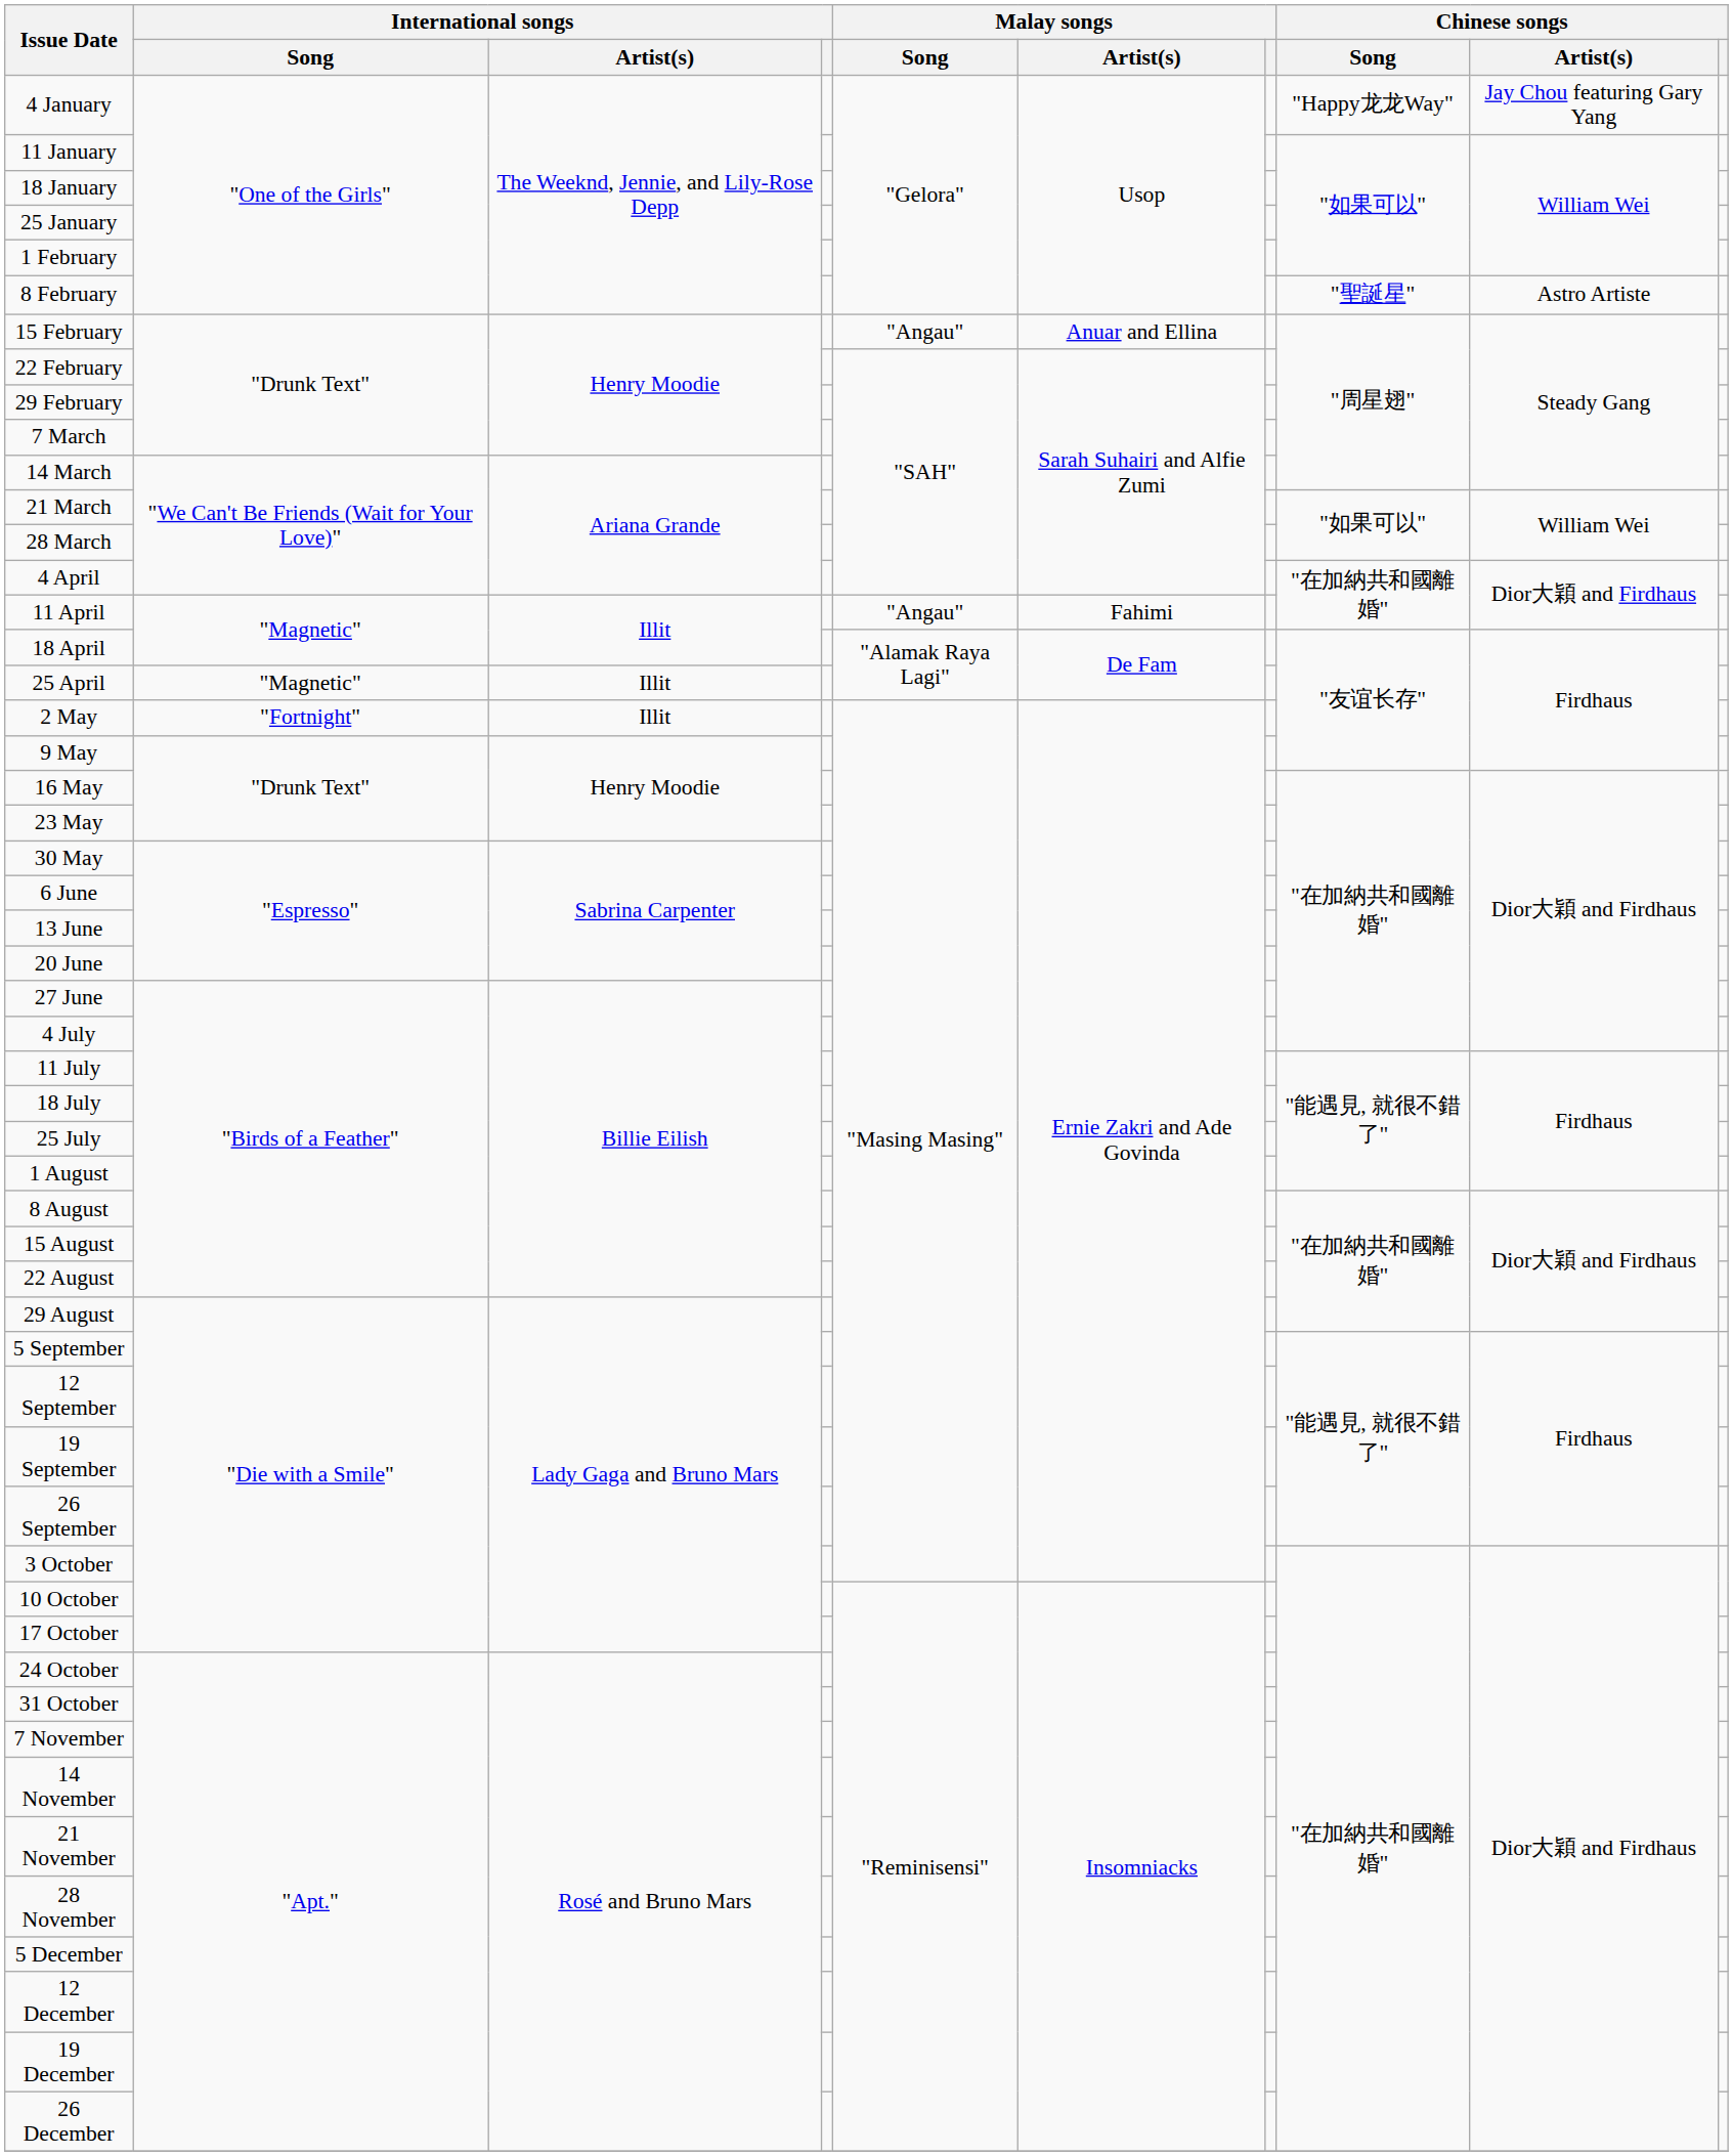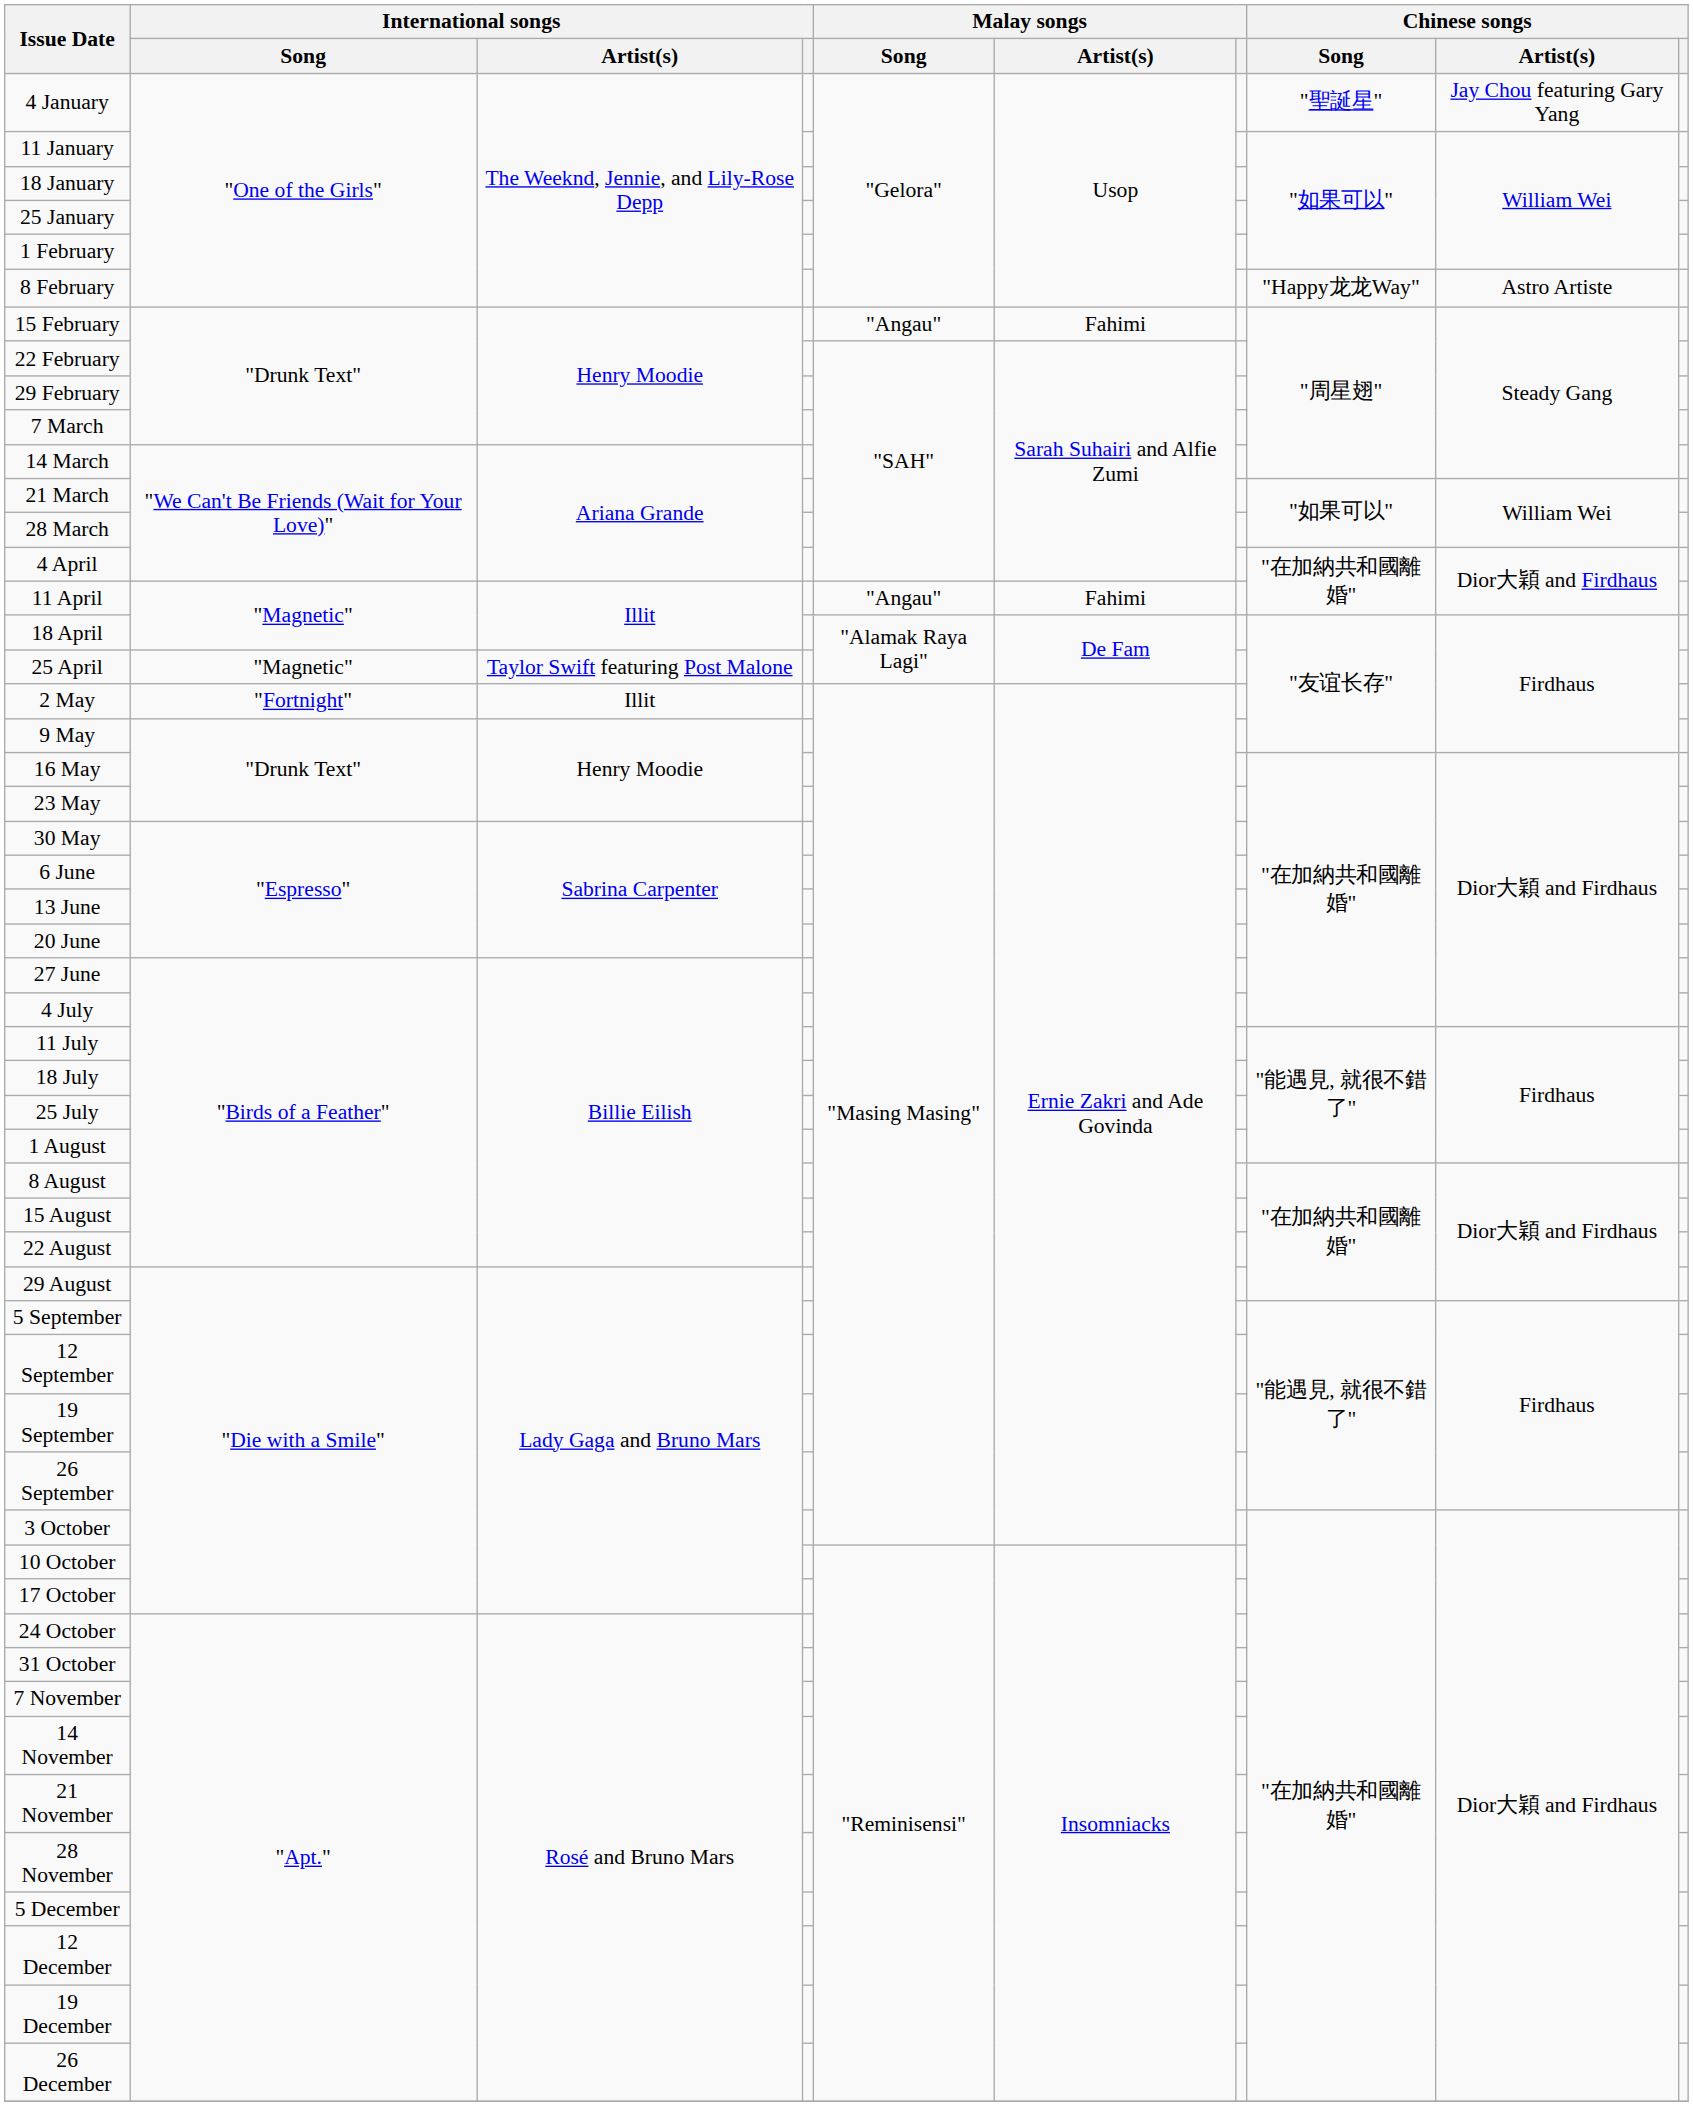 <table class="wikitable" style="text-align: center;">
 <tr>
 <th rowspan="2">Issue Date</th>
 <th colspan="3">International songs</th>
 <th colspan="3">Malay songs</th>
 <th colspan="3">Chinese songs</th>
 </tr>
 <tr>
 <th>Song</th>
 <th>Artist(s)</th>
 <th></th>
 <th>Song</th>
 <th>Artist(s)</th>
 <th></th>
 <th>Song</th>
 <th>Artist(s)</th>
 <th></th>
 </tr>
 <tr>
 <td>4 January</td>
 <td rowspan="6">"<a href='#'>One of the Girls</a>"</td>
 <td rowspan="6"><a href='#'>The Weeknd</a>, <a href='#'>Jennie</a>, and <a href='#'>Lily-Rose Depp</a></td>
 <td></td>
 <td rowspan="6">"Gelora"</td>
 <td rowspan="6">Usop</td>
 <td></td>
-<td>"Happy龙龙Way"</td>
+<td>"<a href='#'>聖誕星</a>"</td>
 <td><a href='#'>Jay Chou</a> featuring Gary Yang</td>
 <td></td>
 </tr>
 <tr>
 <td>11 January</td>
 <td></td>
 <td></td>
 <td rowspan="4">"<a href='#'>如果可以</a>"</td>
 <td rowspan="4"><a href='#'>William Wei</a></td>
 <td></td>
 </tr>
 <tr>
 <td>18 January</td>
 <td></td>
 <td></td>
 <td></td>
 </tr>
 <tr>
 <td>25 January</td>
 <td></td>
 <td></td>
 <td></td>
 </tr>
 <tr>
 <td>1 February</td>
 <td></td>
 <td></td>
 <td></td>
 </tr>
 <tr>
 <td>8 February</td>
 <td></td>
 <td></td>
-<td>"<a href='#'>聖誕星</a>"</td>
+<td>"Happy龙龙Way"</td>
 <td>Astro Artiste</td>
 <td></td>
 </tr>
 <tr>
 <td>15 February</td>
 <td rowspan="4">"Drunk Text"</td>
 <td rowspan="4"><a href='#'>Henry Moodie</a></td>
 <td></td>
 <td rowspan="1">"Angau"</td>
-<td rowspan="1"><a href='#'>Anuar</a> and Ellina</td>
+<td rowspan="1">Fahimi</td>
 <td></td>
 <td rowspan="5">"周星翅"</td>
 <td rowspan="5">Steady Gang</td>
 <td></td>
 </tr>
 <tr>
 <td>22 February</td>
 <td></td>
 <td rowspan="7">"SAH"</td>
 <td rowspan="7"><a href='#'>Sarah Suhairi</a> and Alfie Zumi</td>
 <td></td>
 <td></td>
 </tr>
 <tr>
 <td>29 February</td>
 <td></td>
 <td></td>
 <td></td>
 </tr>
 <tr>
 <td>7 March</td>
 <td></td>
 <td></td>
 <td></td>
 </tr>
 <tr>
 <td>14 March</td>
 <td rowspan="4">"<a href='#'>We Can't Be Friends (Wait for Your Love)</a>"</td>
 <td rowspan="4"><a href='#'>Ariana Grande</a></td>
 <td></td>
 <td></td>
 <td></td>
 </tr>
 <tr>
 <td>21 March</td>
 <td></td>
 <td></td>
 <td rowspan="2">"如果可以"</td>
 <td rowspan="2">William Wei</td>
 <td></td>
 </tr>
 <tr>
 <td>28 March</td>
 <td></td>
 <td></td>
 <td></td>
 </tr>
 <tr>
 <td>4 April</td>
 <td></td>
 <td></td>
 <td rowspan="2">"在加納共和國離婚"</td>
 <td rowspan="2">Dior大穎 and <a href='#'>Firdhaus</a></td>
 <td></td>
 </tr>
 <tr>
 <td>11 April</td>
 <td rowspan="2">"<a href='#'>Magnetic</a>"</td>
 <td rowspan="2"><a href='#'>Illit</a></td>
 <td></td>
 <td rowspan="1">"Angau"</td>
 <td rowspan="1">Fahimi</td>
 <td></td>
 <td></td>
 </tr>
 <tr>
 <td>18 April</td>
 <td></td>
 <td rowspan="2">"Alamak Raya Lagi"</td>
 <td rowspan="2"><a href='#'>De Fam</a></td>
 <td></td>
 <td rowspan="4">"友谊长存"</td>
 <td rowspan="4">Firdhaus</td>
 <td></td>
 </tr>
 <tr>
 <td>25 April</td>
 <td rowspan="1">"Magnetic"</td>
-<td rowspan="1">Illit</td>
+<td rowspan="1"><a href='#'>Taylor Swift</a> featuring <a href='#'>Post Malone</a></td>
 <td></td>
 <td></td>
 <td></td>
 </tr>
 <tr>
 <td>2 May</td>
 <td rowspan="1">"<a href='#'>Fortnight</a>"</td>
 <td rowspan="1">Illit</td>
 <td></td>
 <td rowspan="23">"Masing Masing"</td>
 <td rowspan="23"><a href='#'>Ernie Zakri</a> and Ade Govinda</td>
 <td></td>
 <td></td>
 </tr>
 <tr>
 <td>9 May</td>
 <td rowspan="3">"Drunk Text"</td>
 <td rowspan="3">Henry Moodie</td>
 <td></td>
 <td></td>
 <td></td>
 </tr>
 <tr>
 <td>16 May</td>
 <td></td>
 <td></td>
 <td rowspan="8">"在加納共和國離婚"</td>
 <td rowspan="8">Dior大穎 and Firdhaus</td>
 <td></td>
 </tr>
 <tr>
 <td>23 May</td>
 <td></td>
 <td></td>
 <td></td>
 </tr>
 <tr>
 <td>30 May</td>
 <td rowspan="4">"<a href='#'>Espresso</a>"</td>
 <td rowspan="4"><a href='#'>Sabrina Carpenter</a></td>
 <td></td>
 <td></td>
 <td></td>
 </tr>
 <tr>
 <td>6 June</td>
 <td></td>
 <td></td>
 <td></td>
 </tr>
 <tr>
 <td>13 June</td>
 <td></td>
 <td></td>
 <td></td>
 </tr>
 <tr>
 <td>20 June</td>
 <td></td>
 <td></td>
 <td></td>
 </tr>
 <tr>
 <td>27 June</td>
 <td rowspan="9">"<a href='#'>Birds of a Feather</a>"</td>
 <td rowspan="9"><a href='#'>Billie Eilish</a></td>
 <td></td>
 <td></td>
 <td></td>
 </tr>
 <tr>
 <td>4 July</td>
 <td></td>
 <td></td>
 <td></td>
 </tr>
 <tr>
 <td>11 July</td>
 <td></td>
 <td></td>
 <td rowspan="4">"能遇見, 就很不錯了"</td>
 <td rowspan="4">Firdhaus</td>
 <td></td>
 </tr>
 <tr>
 <td>18 July</td>
 <td></td>
 <td></td>
 <td></td>
 </tr>
 <tr>
 <td>25 July</td>
 <td></td>
 <td></td>
 <td></td>
 </tr>
 <tr>
 <td>1 August</td>
 <td></td>
 <td></td>
 <td></td>
 </tr>
 <tr>
 <td>8 August</td>
 <td></td>
 <td></td>
 <td rowspan="4">"在加納共和國離婚"</td>
 <td rowspan="4">Dior大穎 and Firdhaus</td>
 <td></td>
 </tr>
 <tr>
 <td>15 August</td>
 <td></td>
 <td></td>
 <td></td>
 </tr>
 <tr>
 <td>22 August</td>
 <td></td>
 <td></td>
 <td></td>
 </tr>
 <tr>
 <td>29 August</td>
 <td rowspan="8">"<a href='#'>Die with a Smile</a>"</td>
 <td rowspan="8"><a href='#'>Lady Gaga</a> and <a href='#'>Bruno Mars</a></td>
 <td></td>
 <td></td>
 <td></td>
 </tr>
 <tr>
 <td>5 September</td>
 <td></td>
 <td></td>
 <td rowspan="4">"能遇見, 就很不錯了"</td>
 <td rowspan="4">Firdhaus</td>
 <td></td>
 </tr>
 <tr>
 <td>12 September</td>
 <td></td>
 <td></td>
 <td></td>
 </tr>
 <tr>
 <td>19 September</td>
 <td></td>
 <td></td>
 <td></td>
 </tr>
 <tr>
 <td>26 September</td>
 <td></td>
 <td></td>
 <td></td>
 </tr>
 <tr>
 <td>3 October</td>
 <td></td>
 <td></td>
 <td rowspan="13">"在加納共和國離婚"</td>
 <td rowspan="13">Dior大穎 and Firdhaus</td>
 <td rowspan="2"></td>
 </tr>
 <tr>
 <td>10 October</td>
 <td></td>
 <td rowspan="12">"Reminisensi"</td>
 <td rowspan="12"><a href='#'>Insomniacks</a></td>
 <td></td>
 </tr>
 <tr>
 <td>17 October</td>
 <td></td>
 <td></td>
 <td></td>
 </tr>
 <tr>
 <td>24 October</td>
 <td rowspan="10">"<a href='#'>Apt.</a>"</td>
 <td rowspan="10"><a href='#'>Rosé</a> and Bruno Mars</td>
 <td></td>
 <td></td>
 <td></td>
 </tr>
 <tr>
 <td>31 October</td>
 <td></td>
 <td></td>
 <td></td>
 </tr>
 <tr>
 <td>7 November</td>
 <td></td>
 <td></td>
 <td></td>
 </tr>
 <tr>
 <td>14 November</td>
 <td></td>
 <td></td>
 <td></td>
 </tr>
 <tr>
 <td>21 November</td>
 <td></td>
 <td></td>
 <td></td>
 </tr>
 <tr>
 <td>28 November</td>
 <td></td>
 <td></td>
 <td></td>
 </tr>
 <tr>
 <td>5 December</td>
 <td></td>
 <td></td>
 <td></td>
 </tr>
 <tr>
 <td>12 December</td>
 <td></td>
 <td></td>
 <td></td>
 </tr>
 <tr>
 <td>19 December</td>
 <td></td>
 <td></td>
 <td></td>
 </tr>
 <tr>
 <td>26 December</td>
 <td></td>
 <td></td>
 <td></td>
 </tr>
 <tr>
 </tr>
 </table>
